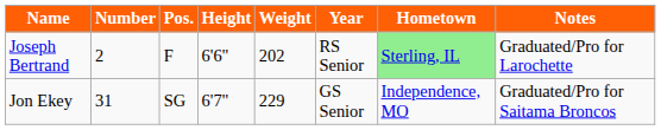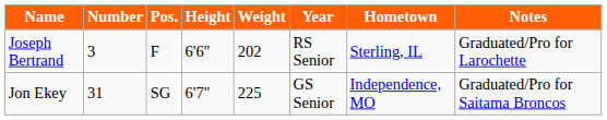 <table class="wikitable sortable" border="1">
 <tr style="text-align: center; background-color: #FF5F05; color: white">
 </tr>
 <tr style="background-color: white;">
 <th style="background-color: #FF5F05;color:white">Name</th>
 <th style="background-color: #FF5F05;color:white">Number</th>
 <th style="background-color: #FF5F05;color:white">Pos.</th>
 <th style="background-color: #FF5F05;color:white">Height</th>
 <th style="background-color: #FF5F05;color:white">Weight</th>
 <th style="background-color: #FF5F05;color:white">Year</th>
 <th style="background-color: #FF5F05;color:white">Hometown</th>
 <th class="unsortable" style="background-color: #FF5F05;color:white">Notes</th>
 </tr>
 <tr>
 <td><a href='#'>Joseph Bertrand</a></td>
-<td>2</td>
+<td>3</td>
 <td>F</td>
 <td>6'6"</td>
 <td>202</td>
 <td>RS Senior</td>
-<td style="background: lightgreen;"><a href='#'>Sterling, IL</a></td>
+<td><a href='#'>Sterling, IL</a></td>
 <td>Graduated/Pro for <a href='#'>Larochette</a></td>
 </tr>
 <tr>
 <td>Jon Ekey</td>
 <td>31</td>
 <td>SG</td>
 <td>6'7"</td>
-<td>229</td>
+<td>225</td>
 <td>GS Senior</td>
 <td><a href='#'>Independence, MO</a></td>
 <td>Graduated/Pro for <a href='#'>Saitama Broncos</a></td>
 </tr>
 </table>
